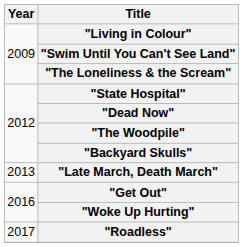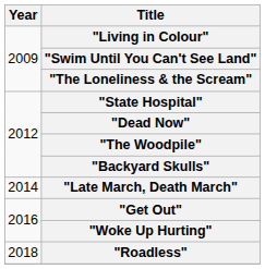 <table class="wikitable plainrowheaders" style="text-align:center;">
 <tr>
 <th scope="col">Year</th>
 <th scope="col">Title</th>
 </tr>
 <tr>
 <td rowspan="3">2009</td>
 <th scope="row">"Living in Colour"</th>
 </tr>
 <tr>
 <th scope="row">"Swim Until You Can't See Land"</th>
 </tr>
 <tr>
 <th scope="row">"The Loneliness & the Scream"</th>
 </tr>
 <tr>
 <td rowspan="4">2012</td>
 <th scope="row">"State Hospital"</th>
 </tr>
 <tr>
 <th scope="row">"Dead Now"</th>
 </tr>
 <tr>
 <th scope="row">"The Woodpile"</th>
 </tr>
 <tr>
 <th scope="row">"Backyard Skulls"</th>
 </tr>
 <tr>
-<td>2013</td>
+<td>2014</td>
 <th scope="row">"Late March, Death March"</th>
 </tr>
 <tr>
 <td rowspan="2">2016</td>
 <th scope="row">"Get Out"</th>
 </tr>
 <tr>
 <th scope="row">"Woke Up Hurting"</th>
 </tr>
 <tr>
-<td>2017</td>
+<td>2018</td>
 <th scope="row">"Roadless"</th>
 </tr>
 <tr>
 </tr>
 </table>
